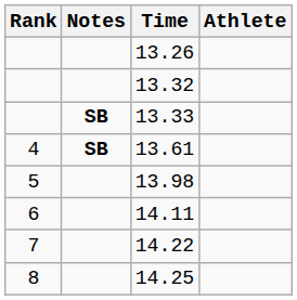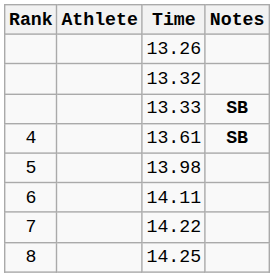 <table class="wikitable sortable" style="text-align:center">
 <tr>
 <th>Rank</th>
+<th>Athlete</th>
+<th>Time</th>
 <th>Notes</th>
-<th>Time</th>
-<th>Athlete</th>
 </tr>
 <tr>
 <td></td>
+<td align=left></td>
+<td>13.26</td>
 <td></td>
-<td>13.26</td>
-<td align=left></td>
 </tr>
 <tr>
 <td></td>
+<td align=left></td>
+<td>13.32</td>
 <td></td>
-<td>13.32</td>
-<td align=left></td>
 </tr>
 <tr>
 <td></td>
+<td align=left></td>
+<td>13.33</td>
 <td><strong>SB</strong></td>
-<td>13.33</td>
-<td align=left></td>
 </tr>
 <tr>
 <td>4</td>
+<td align=left></td>
+<td>13.61</td>
 <td><strong>SB</strong></td>
-<td>13.61</td>
-<td align=left></td>
 </tr>
 <tr>
 <td>5</td>
+<td align=left></td>
+<td>13.98</td>
 <td></td>
-<td>13.98</td>
-<td align=left></td>
 </tr>
 <tr>
 <td>6</td>
+<td align=left></td>
+<td>14.11</td>
 <td></td>
-<td>14.11</td>
-<td align=left></td>
 </tr>
 <tr>
 <td>7</td>
+<td align=left></td>
+<td>14.22</td>
 <td></td>
-<td>14.22</td>
-<td align=left></td>
 </tr>
 <tr>
 <td>8</td>
+<td align=left></td>
+<td>14.25</td>
 <td></td>
-<td>14.25</td>
-<td align=left></td>
 </tr>
 </table>
